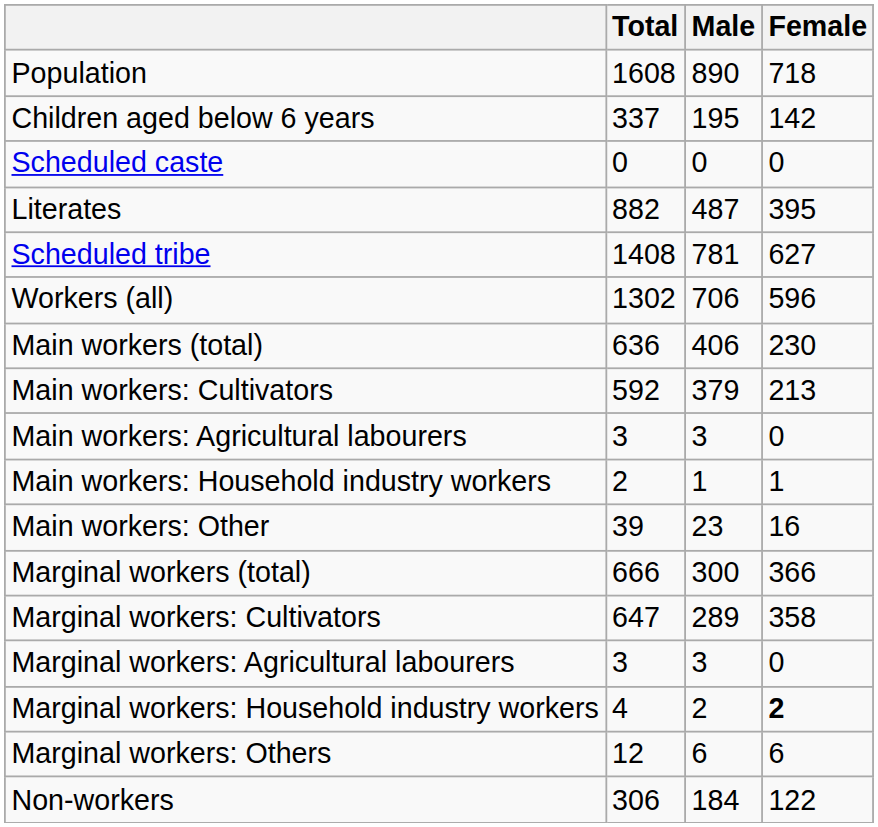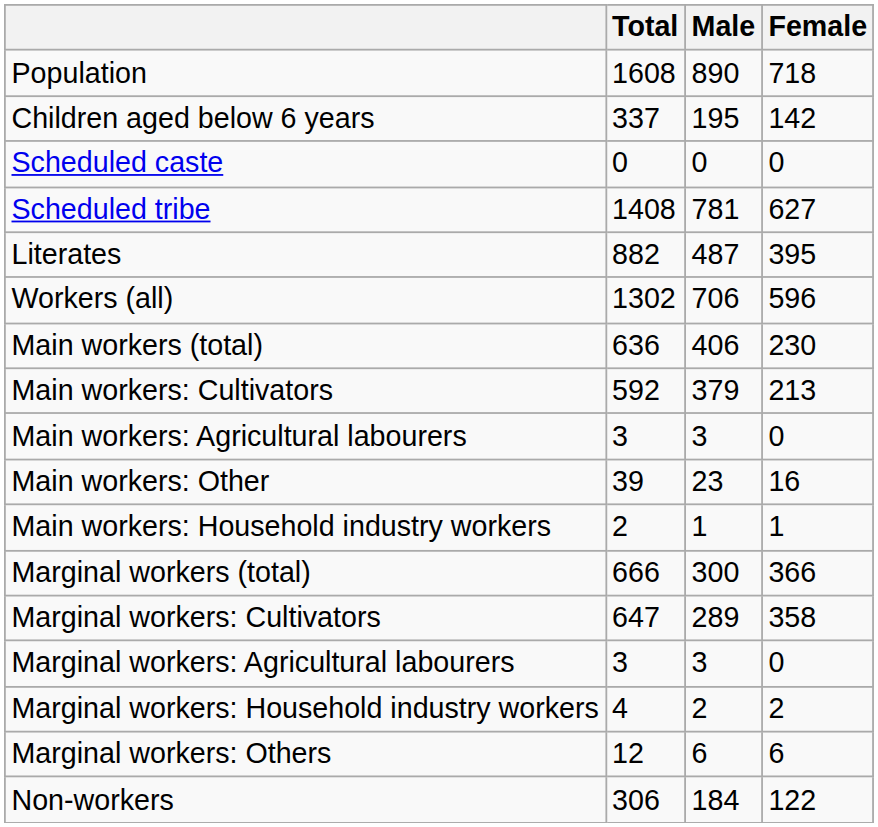 <table class="wikitable sortable">
 <tr>
 <th></th>
 <th>Total</th>
 <th>Male</th>
 <th>Female</th>
 </tr>
 <tr>
 <td>Population</td>
 <td>1608</td>
 <td>890</td>
 <td>718</td>
 </tr>
 <tr>
 <td>Children aged below 6 years</td>
 <td>337</td>
 <td>195</td>
 <td>142</td>
 </tr>
 <tr>
 <td><a href='#'>Scheduled caste</a></td>
 <td>0</td>
 <td>0</td>
 <td>0</td>
 </tr>
 <tr>
+<td><a href='#'>Scheduled tribe</a></td>
+<td>1408</td>
+<td>781</td>
+<td>627</td>
+</tr>
+<tr>
 <td>Literates</td>
 <td>882</td>
 <td>487</td>
 <td>395</td>
-</tr>
-<tr>
-<td><a href='#'>Scheduled tribe</a></td>
-<td>1408</td>
-<td>781</td>
-<td>627</td>
 </tr>
 <tr>
 <td>Workers (all)</td>
 <td>1302</td>
 <td>706</td>
 <td>596</td>
 </tr>
 <tr>
 <td>Main workers (total)</td>
 <td>636</td>
 <td>406</td>
 <td>230</td>
 </tr>
 <tr>
 <td>Main workers: Cultivators</td>
 <td>592</td>
 <td>379</td>
 <td>213</td>
 </tr>
 <tr>
 <td>Main workers: Agricultural labourers</td>
 <td>3</td>
 <td>3</td>
 <td>0</td>
 </tr>
 <tr>
+<td>Main workers: Other</td>
+<td>39</td>
+<td>23</td>
+<td>16</td>
+</tr>
+<tr>
 <td>Main workers: Household industry workers</td>
 <td>2</td>
 <td>1</td>
 <td>1</td>
-</tr>
-<tr>
-<td>Main workers: Other</td>
-<td>39</td>
-<td>23</td>
-<td>16</td>
 </tr>
 <tr>
 <td>Marginal workers (total)</td>
 <td>666</td>
 <td>300</td>
 <td>366</td>
 </tr>
 <tr>
 <td>Marginal workers: Cultivators</td>
 <td>647</td>
 <td>289</td>
 <td>358</td>
 </tr>
 <tr>
 <td>Marginal workers: Agricultural labourers</td>
 <td>3</td>
 <td>3</td>
 <td>0</td>
 </tr>
 <tr>
 <td>Marginal workers: Household industry workers</td>
 <td>4</td>
 <td>2</td>
-<td><strong>2</strong></td>
+<td>2</td>
 </tr>
 <tr>
 <td>Marginal workers: Others</td>
 <td>12</td>
 <td>6</td>
 <td>6</td>
 </tr>
 <tr>
 <td>Non-workers</td>
 <td>306</td>
 <td>184</td>
 <td>122</td>
 </tr>
 </table>
